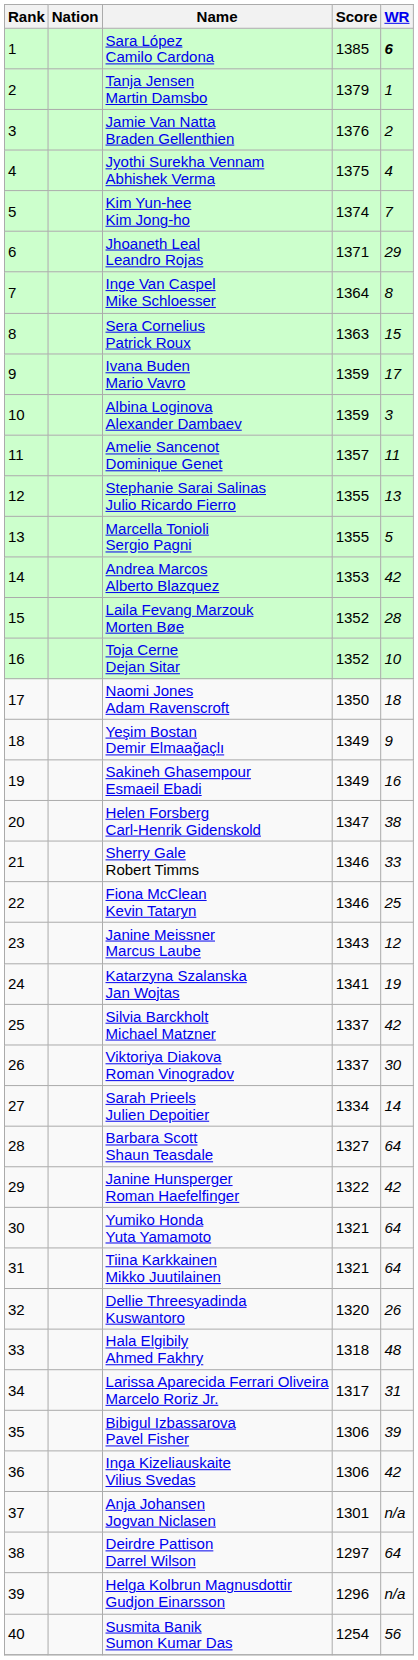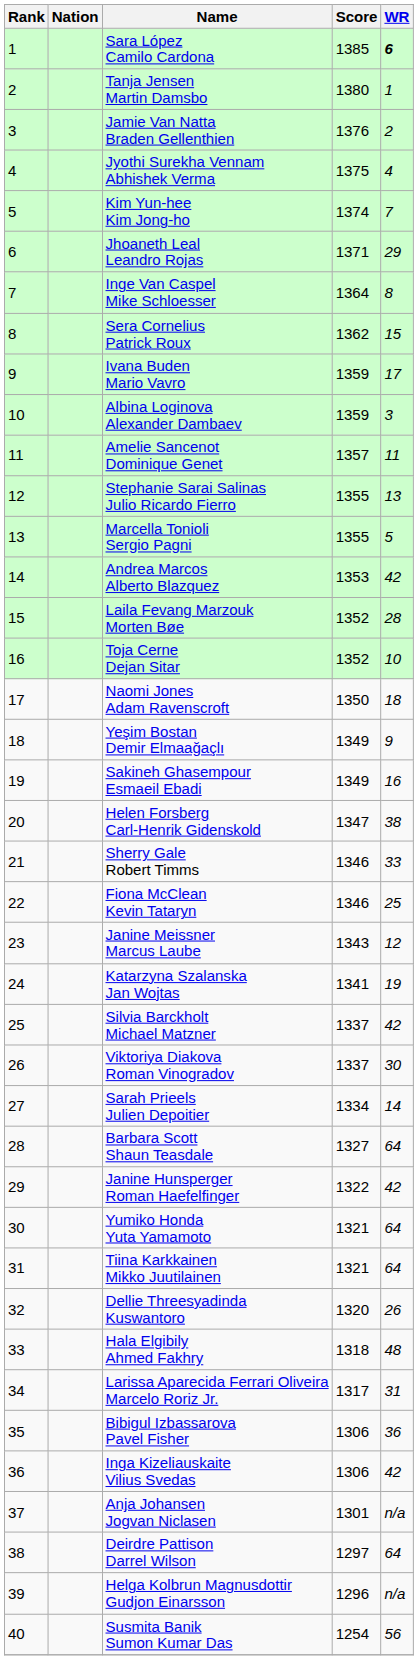 <table class="wikitable sortable" style="font-size:95%;">
 <tr>
 <th>Rank</th>
 <th>Nation</th>
 <th>Name</th>
 <th>Score</th>
 <th><a href='#'>WR</a></th>
 </tr>
 <tr style="background:#ccffcc;">
 <td>1</td>
 <td></td>
 <td><a href='#'>Sara López</a> <br> <a href='#'>Camilo Cardona</a></td>
 <td>1385</td>
 <td><strong><em>6</em></strong></td>
 </tr>
 <tr style="background:#ccffcc;">
 <td>2</td>
 <td></td>
 <td><a href='#'>Tanja Jensen</a> <br> <a href='#'>Martin Damsbo</a></td>
-<td>1379</td>
+<td>1380</td>
 <td><em>1</em></td>
 </tr>
 <tr style="background:#ccffcc;">
 <td>3</td>
 <td></td>
 <td><a href='#'>Jamie Van Natta</a> <br> <a href='#'>Braden Gellenthien</a></td>
 <td>1376</td>
 <td><em>2</em></td>
 </tr>
 <tr style="background:#ccffcc;">
 <td>4</td>
 <td></td>
 <td><a href='#'>Jyothi Surekha Vennam</a> <br> <a href='#'>Abhishek Verma</a></td>
 <td>1375</td>
 <td><em>4</em></td>
 </tr>
 <tr style="background:#ccffcc;">
 <td>5</td>
 <td></td>
 <td><a href='#'>Kim Yun-hee</a> <br> <a href='#'>Kim Jong-ho</a></td>
 <td>1374</td>
 <td><em>7</em></td>
 </tr>
 <tr style="background:#ccffcc;">
 <td>6</td>
 <td></td>
 <td><a href='#'>Jhoaneth Leal</a> <br> <a href='#'>Leandro Rojas</a></td>
 <td>1371</td>
 <td><em>29</em></td>
 </tr>
 <tr style="background:#ccffcc;">
 <td>7</td>
 <td></td>
 <td><a href='#'>Inge Van Caspel</a> <br> <a href='#'>Mike Schloesser</a></td>
 <td>1364</td>
 <td><em>8</em></td>
 </tr>
 <tr style="background:#ccffcc;">
 <td>8</td>
 <td></td>
 <td><a href='#'>Sera Cornelius</a> <br> <a href='#'>Patrick Roux</a></td>
-<td>1363</td>
+<td>1362</td>
 <td><em>15</em></td>
 </tr>
 <tr style="background:#ccffcc;">
 <td>9</td>
 <td></td>
 <td><a href='#'>Ivana Buden</a> <br> <a href='#'>Mario Vavro</a></td>
 <td>1359</td>
 <td><em>17</em></td>
 </tr>
 <tr style="background:#ccffcc;">
 <td>10</td>
 <td></td>
 <td><a href='#'>Albina Loginova</a> <br> <a href='#'>Alexander Dambaev</a></td>
 <td>1359</td>
 <td><em>3</em></td>
 </tr>
 <tr style="background:#ccffcc;">
 <td>11</td>
 <td></td>
 <td><a href='#'>Amelie Sancenot</a> <br> <a href='#'>Dominique Genet</a></td>
 <td>1357</td>
 <td><em>11</em></td>
 </tr>
 <tr style="background:#ccffcc;">
 <td>12</td>
 <td></td>
 <td><a href='#'>Stephanie Sarai Salinas</a> <br> <a href='#'>Julio Ricardo Fierro</a></td>
 <td>1355</td>
 <td><em>13</em></td>
 </tr>
 <tr style="background:#ccffcc;">
 <td>13</td>
 <td></td>
 <td><a href='#'>Marcella Tonioli</a> <br> <a href='#'>Sergio Pagni</a></td>
 <td>1355</td>
 <td><em>5</em></td>
 </tr>
 <tr style="background:#ccffcc;">
 <td>14</td>
 <td></td>
 <td><a href='#'>Andrea Marcos</a> <br> <a href='#'>Alberto Blazquez</a></td>
 <td>1353</td>
 <td><em>42</em></td>
 </tr>
 <tr style="background:#ccffcc;">
 <td>15</td>
 <td></td>
 <td><a href='#'>Laila Fevang Marzouk</a> <br> <a href='#'>Morten Bøe</a></td>
 <td>1352</td>
 <td><em>28</em></td>
 </tr>
 <tr style="background:#ccffcc;">
 <td>16</td>
 <td></td>
 <td><a href='#'>Toja Cerne</a> <br> <a href='#'>Dejan Sitar</a></td>
 <td>1352</td>
 <td><em>10</em></td>
 </tr>
 <tr>
 <td>17</td>
 <td></td>
 <td><a href='#'>Naomi Jones</a> <br> <a href='#'>Adam Ravenscroft</a></td>
 <td>1350</td>
 <td><em>18</em></td>
 </tr>
 <tr>
 <td>18</td>
 <td></td>
 <td><a href='#'>Yeşim Bostan</a> <br> <a href='#'>Demir Elmaağaçlı</a></td>
 <td>1349</td>
 <td><em>9</em></td>
 </tr>
 <tr>
 <td>19</td>
 <td></td>
 <td><a href='#'>Sakineh Ghasempour</a> <br> <a href='#'>Esmaeil Ebadi</a></td>
 <td>1349</td>
 <td><em>16</em></td>
 </tr>
 <tr>
 <td>20</td>
 <td></td>
 <td><a href='#'>Helen Forsberg</a> <br> <a href='#'>Carl-Henrik Gidenskold</a></td>
 <td>1347</td>
 <td><em>38</em></td>
 </tr>
 <tr>
 <td>21</td>
 <td></td>
 <td><a href='#'>Sherry Gale</a> <br> Robert Timms</td>
 <td>1346</td>
 <td><em>33</em></td>
 </tr>
 <tr>
 <td>22</td>
 <td></td>
 <td><a href='#'>Fiona McClean</a> <br> <a href='#'>Kevin Tataryn</a></td>
 <td>1346</td>
 <td><em>25</em></td>
 </tr>
 <tr>
 <td>23</td>
 <td></td>
 <td><a href='#'>Janine Meissner</a> <br> <a href='#'>Marcus Laube</a></td>
 <td>1343</td>
 <td><em>12</em></td>
 </tr>
 <tr>
 <td>24</td>
 <td></td>
 <td><a href='#'>Katarzyna Szalanska</a> <br> <a href='#'>Jan Wojtas</a></td>
 <td>1341</td>
 <td><em>19</em></td>
 </tr>
 <tr>
 <td>25</td>
 <td></td>
 <td><a href='#'>Silvia Barckholt</a> <br> <a href='#'>Michael Matzner</a></td>
 <td>1337</td>
 <td><em>42</em></td>
 </tr>
 <tr>
 <td>26</td>
 <td></td>
 <td><a href='#'>Viktoriya Diakova</a> <br> <a href='#'>Roman Vinogradov</a></td>
 <td>1337</td>
 <td><em>30</em></td>
 </tr>
 <tr>
 <td>27</td>
 <td></td>
 <td><a href='#'>Sarah Prieels</a> <br> <a href='#'>Julien Depoitier</a></td>
 <td>1334</td>
 <td><em>14</em></td>
 </tr>
 <tr>
 <td>28</td>
 <td></td>
 <td><a href='#'>Barbara Scott</a> <br> <a href='#'>Shaun Teasdale</a></td>
 <td>1327</td>
 <td><em>64</em></td>
 </tr>
 <tr>
 <td>29</td>
 <td></td>
 <td><a href='#'>Janine Hunsperger</a> <br> <a href='#'>Roman Haefelfinger</a></td>
 <td>1322</td>
 <td><em>42</em></td>
 </tr>
 <tr>
 <td>30</td>
 <td></td>
 <td><a href='#'>Yumiko Honda</a> <br> <a href='#'>Yuta Yamamoto</a></td>
 <td>1321</td>
 <td><em>64</em></td>
 </tr>
 <tr>
 <td>31</td>
 <td></td>
 <td><a href='#'>Tiina Karkkainen</a> <br> <a href='#'>Mikko Juutilainen</a></td>
 <td>1321</td>
 <td><em>64</em></td>
 </tr>
 <tr>
 <td>32</td>
 <td></td>
 <td><a href='#'>Dellie Threesyadinda</a> <br> <a href='#'>Kuswantoro</a></td>
 <td>1320</td>
 <td><em>26</em></td>
 </tr>
 <tr>
 <td>33</td>
 <td></td>
 <td><a href='#'>Hala Elgibily</a> <br> <a href='#'>Ahmed Fakhry</a></td>
 <td>1318</td>
 <td><em>48</em></td>
 </tr>
 <tr>
 <td>34</td>
 <td></td>
 <td><a href='#'>Larissa Aparecida Ferrari Oliveira</a> <br> <a href='#'>Marcelo Roriz Jr.</a></td>
 <td>1317</td>
 <td><em>31</em></td>
 </tr>
 <tr>
 <td>35</td>
 <td></td>
 <td><a href='#'>Bibigul Izbassarova</a> <br> <a href='#'>Pavel Fisher</a></td>
 <td>1306</td>
-<td><em>39</em></td>
+<td><em>36</em></td>
 </tr>
 <tr>
 <td>36</td>
 <td></td>
 <td><a href='#'>Inga Kizeliauskaite</a> <br> <a href='#'>Vilius Svedas</a></td>
 <td>1306</td>
 <td><em>42</em></td>
 </tr>
 <tr>
 <td>37</td>
 <td></td>
 <td><a href='#'>Anja Johansen</a> <br> <a href='#'>Jogvan Niclasen</a></td>
 <td>1301</td>
 <td><em>n/a</em></td>
 </tr>
 <tr>
 <td>38</td>
 <td></td>
 <td><a href='#'>Deirdre Pattison</a> <br> <a href='#'>Darrel Wilson</a></td>
 <td>1297</td>
 <td><em>64</em></td>
 </tr>
 <tr>
 <td>39</td>
 <td></td>
 <td><a href='#'>Helga Kolbrun Magnusdottir</a> <br> <a href='#'>Gudjon Einarsson</a></td>
 <td>1296</td>
 <td><em>n/a</em></td>
 </tr>
 <tr>
 <td>40</td>
 <td></td>
 <td><a href='#'>Susmita Banik</a> <br> <a href='#'>Sumon Kumar Das</a></td>
 <td>1254</td>
 <td><em>56</em></td>
 </tr>
 <tr>
 </tr>
 </table>
